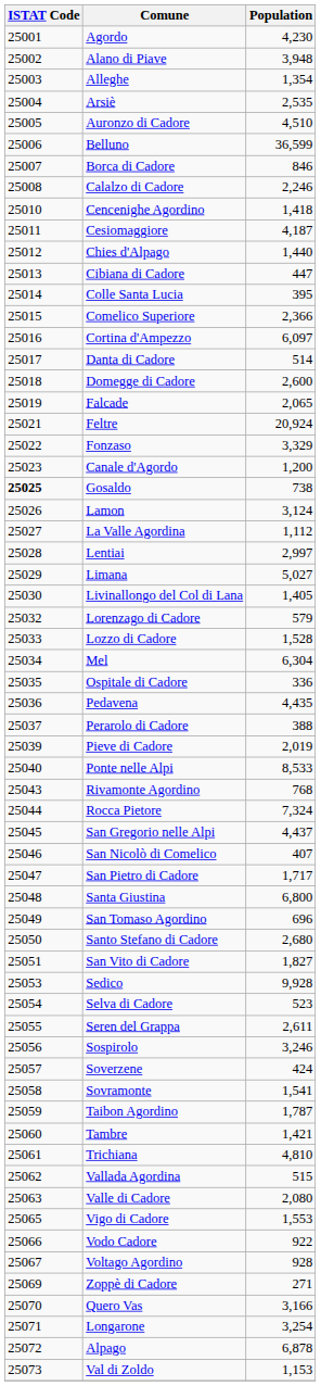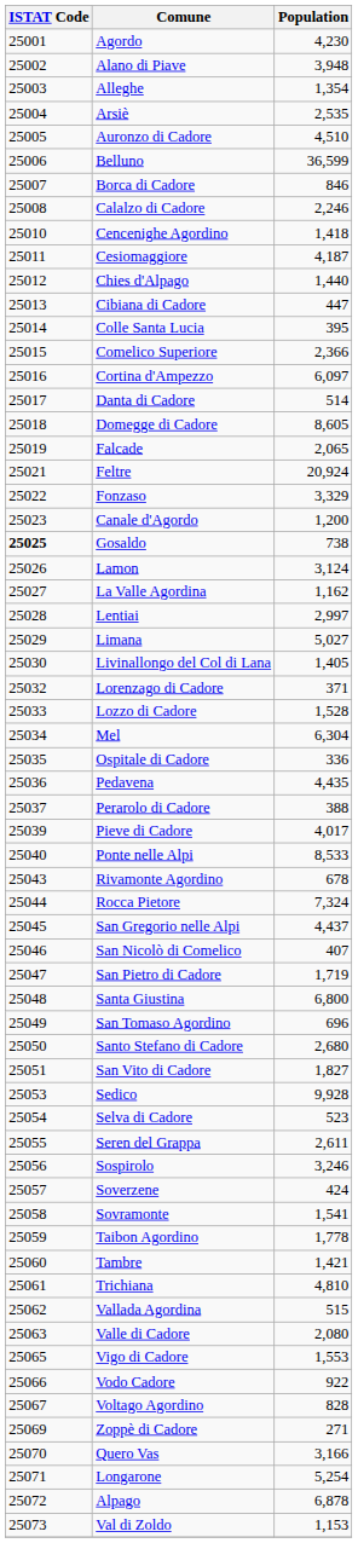 <table class="wikitable sortable">
 <tr>
 <th><a href='#'>ISTAT</a> Code</th>
 <th>Comune</th>
 <th>Population</th>
 </tr>
 <tr>
 <td>25001</td>
 <td><a href='#'>Agordo</a></td>
 <td align="right">4,230</td>
 </tr>
 <tr>
 <td>25002</td>
 <td><a href='#'>Alano di Piave</a></td>
 <td align="right">3,948</td>
 </tr>
 <tr>
 <td>25003</td>
 <td><a href='#'>Alleghe</a></td>
 <td align="right">1,354</td>
 </tr>
 <tr>
 <td>25004</td>
 <td><a href='#'>Arsiè</a></td>
 <td align="right">2,535</td>
 </tr>
 <tr>
 <td>25005</td>
 <td><a href='#'>Auronzo di Cadore</a></td>
 <td align="right">4,510</td>
 </tr>
 <tr>
 <td>25006</td>
 <td><a href='#'>Belluno</a></td>
 <td align="right">36,599</td>
 </tr>
 <tr>
 <td>25007</td>
 <td><a href='#'>Borca di Cadore</a></td>
 <td align="right">846</td>
 </tr>
 <tr>
 <td>25008</td>
 <td><a href='#'>Calalzo di Cadore</a></td>
 <td align="right">2,246</td>
 </tr>
 <tr>
 <td>25010</td>
 <td><a href='#'>Cencenighe Agordino</a></td>
 <td align="right">1,418</td>
 </tr>
 <tr>
 <td>25011</td>
 <td><a href='#'>Cesiomaggiore</a></td>
 <td align="right">4,187</td>
 </tr>
 <tr>
 <td>25012</td>
 <td><a href='#'>Chies d'Alpago</a></td>
 <td align="right">1,440</td>
 </tr>
 <tr>
 <td>25013</td>
 <td><a href='#'>Cibiana di Cadore</a></td>
 <td align="right">447</td>
 </tr>
 <tr>
 <td>25014</td>
 <td><a href='#'>Colle Santa Lucia</a></td>
 <td align="right">395</td>
 </tr>
 <tr>
 <td>25015</td>
 <td><a href='#'>Comelico Superiore</a></td>
 <td align="right">2,366</td>
 </tr>
 <tr>
 <td>25016</td>
 <td><a href='#'>Cortina d'Ampezzo</a></td>
 <td align="right">6,097</td>
 </tr>
 <tr>
 <td>25017</td>
 <td><a href='#'>Danta di Cadore</a></td>
 <td align="right">514</td>
 </tr>
 <tr>
 <td>25018</td>
 <td><a href='#'>Domegge di Cadore</a></td>
-<td align="right">2,600</td>
+<td align="right">8,605</td>
 </tr>
 <tr>
 <td>25019</td>
 <td><a href='#'>Falcade</a></td>
 <td align="right">2,065</td>
 </tr>
 <tr>
 <td>25021</td>
 <td><a href='#'>Feltre</a></td>
 <td align="right">20,924</td>
 </tr>
 <tr>
 <td>25022</td>
 <td><a href='#'>Fonzaso</a></td>
 <td align="right">3,329</td>
 </tr>
 <tr>
 <td>25023</td>
 <td><a href='#'>Canale d'Agordo</a></td>
 <td align="right">1,200</td>
 </tr>
 <tr>
 <td><strong>25025</strong></td>
 <td><a href='#'>Gosaldo</a></td>
 <td align="right">738</td>
 </tr>
 <tr>
 <td>25026</td>
 <td><a href='#'>Lamon</a></td>
 <td align="right">3,124</td>
 </tr>
 <tr>
 <td>25027</td>
 <td><a href='#'>La Valle Agordina</a></td>
-<td align="right">1,112</td>
+<td align="right">1,162</td>
 </tr>
 <tr>
 <td>25028</td>
 <td><a href='#'>Lentiai</a></td>
 <td align="right">2,997</td>
 </tr>
 <tr>
 <td>25029</td>
 <td><a href='#'>Limana</a></td>
 <td align="right">5,027</td>
 </tr>
 <tr>
 <td>25030</td>
 <td><a href='#'>Livinallongo del Col di Lana</a></td>
 <td align="right">1,405</td>
 </tr>
 <tr>
 <td>25032</td>
 <td><a href='#'>Lorenzago di Cadore</a></td>
-<td align="right">579</td>
+<td align="right">371</td>
 </tr>
 <tr>
 <td>25033</td>
 <td><a href='#'>Lozzo di Cadore</a></td>
 <td align="right">1,528</td>
 </tr>
 <tr>
 <td>25034</td>
 <td><a href='#'>Mel</a></td>
 <td align="right">6,304</td>
 </tr>
 <tr>
 <td>25035</td>
 <td><a href='#'>Ospitale di Cadore</a></td>
 <td align="right">336</td>
 </tr>
 <tr>
 <td>25036</td>
 <td><a href='#'>Pedavena</a></td>
 <td align="right">4,435</td>
 </tr>
 <tr>
 <td>25037</td>
 <td><a href='#'>Perarolo di Cadore</a></td>
 <td align="right">388</td>
 </tr>
 <tr>
 <td>25039</td>
 <td><a href='#'>Pieve di Cadore</a></td>
-<td align="right">2,019</td>
+<td align="right">4,017</td>
 </tr>
 <tr>
 <td>25040</td>
 <td><a href='#'>Ponte nelle Alpi</a></td>
 <td align="right">8,533</td>
 </tr>
 <tr>
 <td>25043</td>
 <td><a href='#'>Rivamonte Agordino</a></td>
-<td align="right">768</td>
+<td align="right">678</td>
 </tr>
 <tr>
 <td>25044</td>
 <td><a href='#'>Rocca Pietore</a></td>
 <td align="right">7,324</td>
 </tr>
 <tr>
 <td>25045</td>
 <td><a href='#'>San Gregorio nelle Alpi</a></td>
 <td align="right">4,437</td>
 </tr>
 <tr>
 <td>25046</td>
 <td><a href='#'>San Nicolò di Comelico</a></td>
 <td align="right">407</td>
 </tr>
 <tr>
 <td>25047</td>
 <td><a href='#'>San Pietro di Cadore</a></td>
-<td align="right">1,717</td>
+<td align="right">1,719</td>
 </tr>
 <tr>
 <td>25048</td>
 <td><a href='#'>Santa Giustina</a></td>
 <td align="right">6,800</td>
 </tr>
 <tr>
 <td>25049</td>
 <td><a href='#'>San Tomaso Agordino</a></td>
 <td align="right">696</td>
 </tr>
 <tr>
 <td>25050</td>
 <td><a href='#'>Santo Stefano di Cadore</a></td>
 <td align="right">2,680</td>
 </tr>
 <tr>
 <td>25051</td>
 <td><a href='#'>San Vito di Cadore</a></td>
 <td align="right">1,827</td>
 </tr>
 <tr>
 <td>25053</td>
 <td><a href='#'>Sedico</a></td>
 <td align="right">9,928</td>
 </tr>
 <tr>
 <td>25054</td>
 <td><a href='#'>Selva di Cadore</a></td>
 <td align="right">523</td>
 </tr>
 <tr>
 <td>25055</td>
 <td><a href='#'>Seren del Grappa</a></td>
 <td align="right">2,611</td>
 </tr>
 <tr>
 <td>25056</td>
 <td><a href='#'>Sospirolo</a></td>
 <td align="right">3,246</td>
 </tr>
 <tr>
 <td>25057</td>
 <td><a href='#'>Soverzene</a></td>
 <td align="right">424</td>
 </tr>
 <tr>
 <td>25058</td>
 <td><a href='#'>Sovramonte</a></td>
 <td align="right">1,541</td>
 </tr>
 <tr>
 <td>25059</td>
 <td><a href='#'>Taibon Agordino</a></td>
-<td align="right">1,787</td>
+<td align="right">1,778</td>
 </tr>
 <tr>
 <td>25060</td>
 <td><a href='#'>Tambre</a></td>
 <td align="right">1,421</td>
 </tr>
 <tr>
 <td>25061</td>
 <td><a href='#'>Trichiana</a></td>
 <td align="right">4,810</td>
 </tr>
 <tr>
 <td>25062</td>
 <td><a href='#'>Vallada Agordina</a></td>
 <td align="right">515</td>
 </tr>
 <tr>
 <td>25063</td>
 <td><a href='#'>Valle di Cadore</a></td>
 <td align="right">2,080</td>
 </tr>
 <tr>
 <td>25065</td>
 <td><a href='#'>Vigo di Cadore</a></td>
 <td align="right">1,553</td>
 </tr>
 <tr>
 <td>25066</td>
 <td><a href='#'>Vodo Cadore</a></td>
 <td align="right">922</td>
 </tr>
 <tr>
 <td>25067</td>
 <td><a href='#'>Voltago Agordino</a></td>
-<td align="right">928</td>
+<td align="right">828</td>
 </tr>
 <tr>
 <td>25069</td>
 <td><a href='#'>Zoppè di Cadore</a></td>
 <td align="right">271</td>
 </tr>
 <tr>
 <td>25070</td>
 <td><a href='#'>Quero Vas</a></td>
 <td align="right">3,166</td>
 </tr>
 <tr>
 <td>25071</td>
 <td><a href='#'>Longarone</a></td>
-<td align="right">3,254</td>
+<td align="right">5,254</td>
 </tr>
 <tr>
 <td>25072</td>
 <td><a href='#'>Alpago</a></td>
 <td align="right">6,878</td>
 </tr>
 <tr>
 <td>25073</td>
 <td><a href='#'>Val di Zoldo</a></td>
 <td align="right">1,153</td>
 </tr>
 <tr>
 </tr>
 </table>
